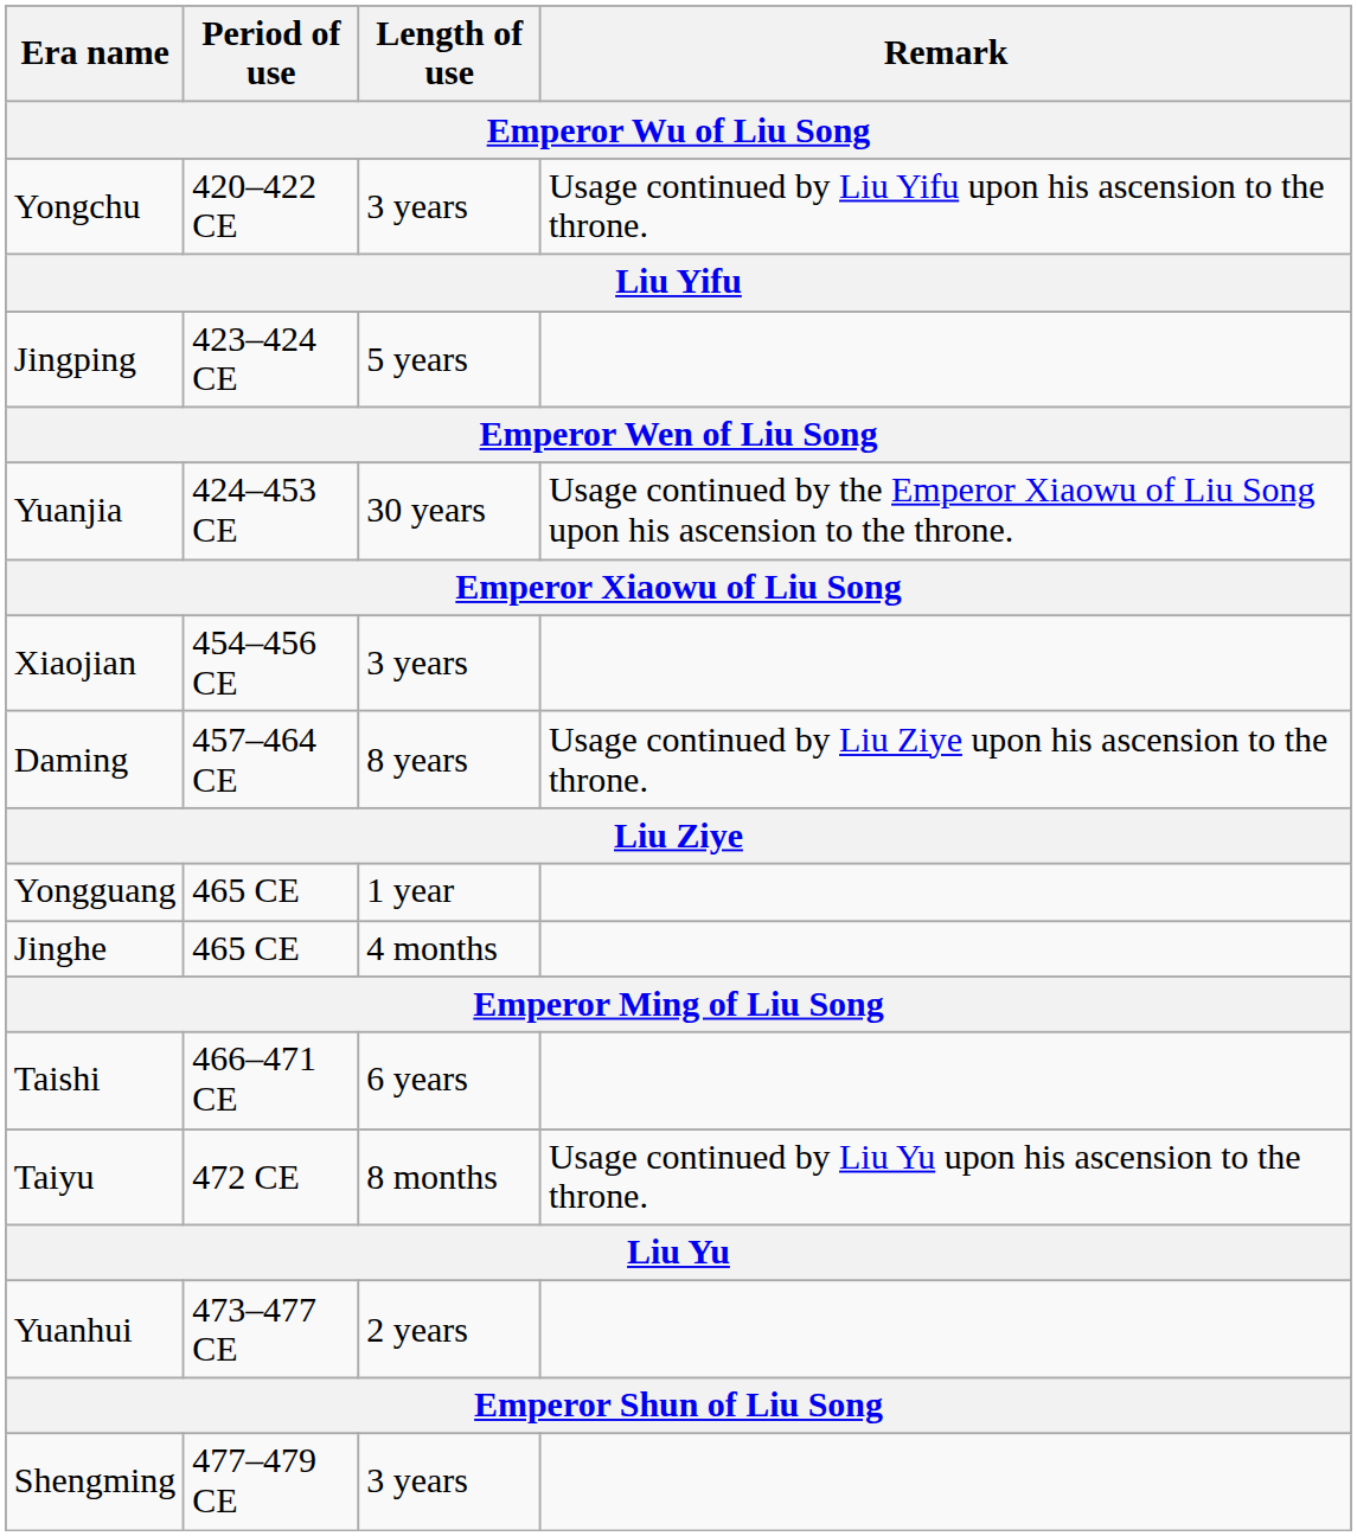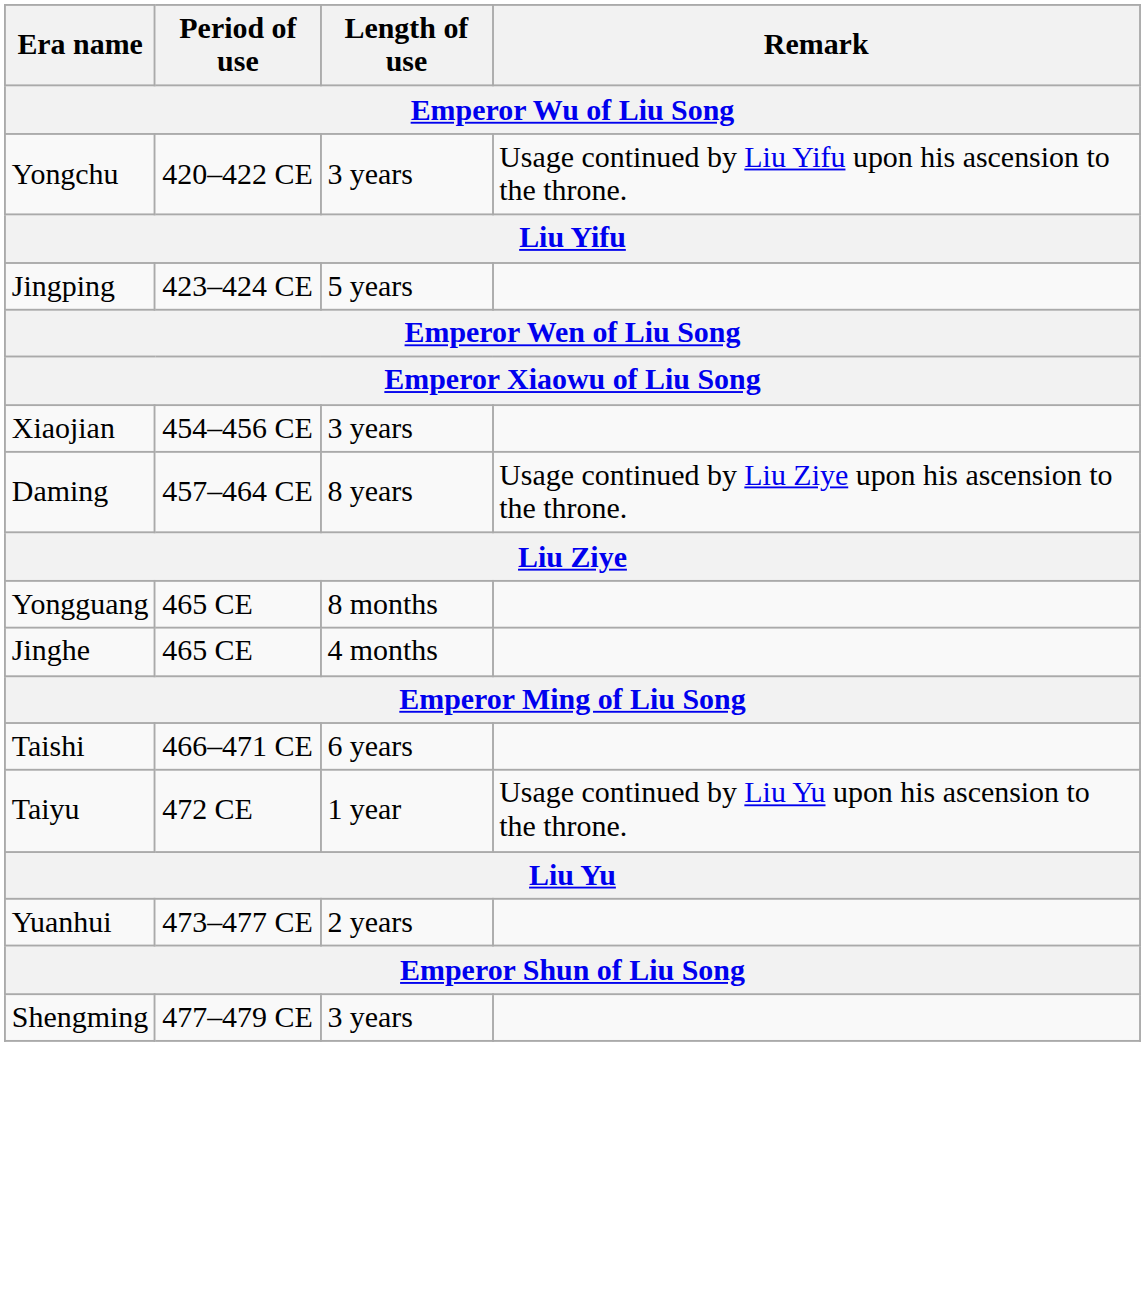 <table class="wikitable">
 <tr>
 <th>Era name</th>
 <th>Period of use</th>
 <th>Length of use</th>
 <th>Remark</th>
 </tr>
 <tr>
 <th colspan="4"><a href='#'>Emperor Wu of Liu Song</a><br></th>
 </tr>
 <tr>
 <td>Yongchu<br></td>
 <td>420–422 CE</td>
 <td>3 years</td>
 <td>Usage continued by <a href='#'>Liu Yifu</a> upon his ascension to the throne.</td>
 </tr>
 <tr>
 <th colspan="4"><a href='#'>Liu Yifu</a><br></th>
 </tr>
 <tr>
 <td>Jingping<br></td>
 <td>423–424 CE</td>
 <td>5 years</td>
 <td></td>
 </tr>
 <tr>
 <th colspan="4"><a href='#'>Emperor Wen of Liu Song</a><br></th>
 </tr>
 <tr>
-<td>Yuanjia<br></td>
-<td>424–453 CE</td>
-<td>30 years</td>
-<td>Usage continued by the <a href='#'>Emperor Xiaowu of Liu Song</a> upon his ascension to the throne.</td>
-</tr>
-<tr>
 <th colspan="4"><a href='#'>Emperor Xiaowu of Liu Song</a><br></th>
 </tr>
 <tr>
 <td>Xiaojian<br></td>
 <td>454–456 CE</td>
 <td>3 years</td>
 <td></td>
 </tr>
 <tr>
 <td>Daming<br></td>
 <td>457–464 CE</td>
 <td>8 years</td>
 <td>Usage continued by <a href='#'>Liu Ziye</a> upon his ascension to the throne.</td>
 </tr>
 <tr>
 <th colspan="4"><a href='#'>Liu Ziye</a><br></th>
 </tr>
 <tr>
 <td>Yongguang<br></td>
 <td>465 CE</td>
-<td>1 year</td>
+<td>8 months</td>
 <td></td>
 </tr>
 <tr>
 <td>Jinghe<br></td>
 <td>465 CE</td>
 <td>4 months</td>
 <td></td>
 </tr>
 <tr>
 <th colspan="4"><a href='#'>Emperor Ming of Liu Song</a><br></th>
 </tr>
 <tr>
 <td>Taishi<br></td>
 <td>466–471 CE</td>
 <td>6 years</td>
 <td></td>
 </tr>
 <tr>
 <td>Taiyu<br></td>
 <td>472 CE</td>
-<td>8 months</td>
+<td>1 year</td>
 <td>Usage continued by <a href='#'>Liu Yu</a> upon his ascension to the throne.</td>
 </tr>
 <tr>
 <th colspan="4"><a href='#'>Liu Yu</a><br></th>
 </tr>
 <tr>
 <td>Yuanhui<br></td>
 <td>473–477 CE</td>
 <td>2 years</td>
 <td></td>
 </tr>
 <tr>
 <th colspan="4"><a href='#'>Emperor Shun of Liu Song</a><br></th>
 </tr>
 <tr>
 <td>Shengming<br></td>
 <td>477–479 CE</td>
 <td>3 years</td>
 <td></td>
 </tr>
 </table>
